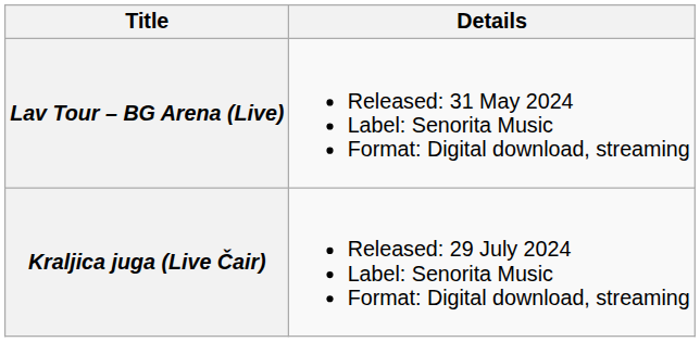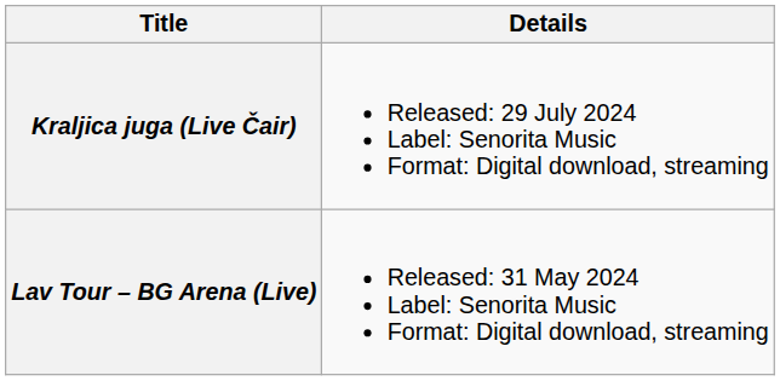 <table class="wikitable plainrowheaders" style="text-align:center;">
 <tr>
 <th scope="col">Title</th>
 <th scope="col">Details</th>
 </tr>
 <tr>
+<th scope="row"><em>Kraljica juga (Live Čair)</em></th>
+<td align="left"><br><ul><li>Released: 29 July 2024</li><li>Label: Senorita Music</li><li>Format: Digital download, streaming</li></ul></td>
+</tr>
+<tr>
 <th scope="row"><em>Lav Tour – BG Arena (Live)</em></th>
 <td align="left"><br><ul><li>Released: 31 May 2024</li><li>Label: Senorita Music</li><li>Format: Digital download, streaming</li></ul></td>
 </tr>
-<tr>
-<th scope="row"><em>Kraljica juga (Live Čair)</em></th>
-<td align="left"><br><ul><li>Released: 29 July 2024</li><li>Label: Senorita Music</li><li>Format: Digital download, streaming</li></ul></td>
-</tr>
 </table>
